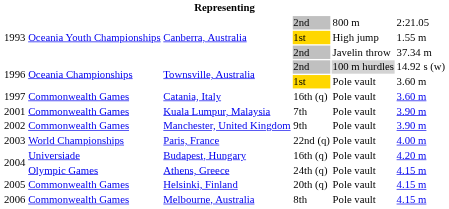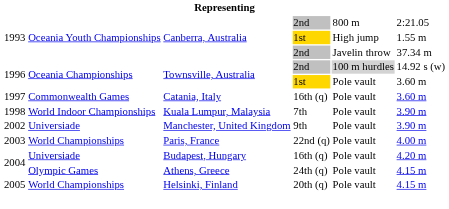 <table>
 <tr>
 <th colspan="6">Representing </th>
 </tr>
 <tr>
 <td rowspan=3>1993</td>
 <td rowspan=3><a href='#'>Oceania Youth Championships</a></td>
 <td rowspan=3><a href='#'>Canberra, Australia</a></td>
 <td bgcolor=silver>2nd</td>
 <td>800 m</td>
 <td>2:21.05</td>
 </tr>
 <tr>
 <td bgcolor=gold>1st</td>
 <td>High jump</td>
 <td>1.55 m</td>
 </tr>
 <tr>
 <td bgcolor=silver>2nd</td>
 <td>Javelin throw</td>
 <td>37.34 m</td>
 </tr>
 <tr>
 <td rowspan=2>1996</td>
 <td rowspan=2><a href='#'>Oceania Championships</a></td>
 <td rowspan=2><a href='#'>Townsville, Australia</a></td>
 <td bgcolor=silver>2nd</td>
 <td style="background: lightgrey;">100 m hurdles</td>
 <td>14.92 s (w)</td>
 </tr>
 <tr>
 <td bgcolor=gold>1st</td>
 <td>Pole vault</td>
 <td>3.60 m</td>
 </tr>
 <tr>
 <td>1997</td>
 <td><a href='#'>Commonwealth Games</a></td>
 <td><a href='#'>Catania, Italy</a></td>
 <td>16th (q)</td>
 <td>Pole vault</td>
 <td><a href='#'>3.60 m</a></td>
 </tr>
 <tr>
-<td>2001</td>
-<td><a href='#'>Commonwealth Games</a></td>
+<td>1998</td>
+<td><a href='#'>World Indoor Championships</a></td>
 <td><a href='#'>Kuala Lumpur, Malaysia</a></td>
 <td>7th</td>
 <td>Pole vault</td>
 <td><a href='#'>3.90 m</a></td>
 </tr>
 <tr>
 <td>2002</td>
-<td><a href='#'>Commonwealth Games</a></td>
+<td><a href='#'>Universiade</a></td>
 <td><a href='#'>Manchester, United Kingdom</a></td>
 <td>9th</td>
 <td>Pole vault</td>
 <td><a href='#'>3.90 m</a></td>
 </tr>
 <tr>
 <td>2003</td>
 <td><a href='#'>World Championships</a></td>
 <td><a href='#'>Paris, France</a></td>
 <td>22nd (q)</td>
 <td>Pole vault</td>
 <td><a href='#'>4.00 m</a></td>
 </tr>
 <tr>
 <td rowspan=2>2004</td>
 <td><a href='#'>Universiade</a></td>
 <td><a href='#'>Budapest, Hungary</a></td>
 <td>16th (q)</td>
 <td>Pole vault</td>
 <td><a href='#'>4.20 m</a></td>
 </tr>
 <tr>
 <td><a href='#'>Olympic Games</a></td>
 <td><a href='#'>Athens, Greece</a></td>
 <td>24th (q)</td>
 <td>Pole vault</td>
 <td><a href='#'>4.15 m</a></td>
 </tr>
 <tr>
 <td>2005</td>
-<td><a href='#'>Commonwealth Games</a></td>
+<td><a href='#'>World Championships</a></td>
 <td><a href='#'>Helsinki, Finland</a></td>
 <td>20th (q)</td>
 <td>Pole vault</td>
 <td><a href='#'>4.15 m</a></td>
 </tr>
-<tr>
-<td>2006</td>
-<td><a href='#'>Commonwealth Games</a></td>
-<td><a href='#'>Melbourne, Australia</a></td>
-<td>8th</td>
-<td>Pole vault</td>
-<td><a href='#'>4.15 m</a></td>
-</tr>
 </table>
